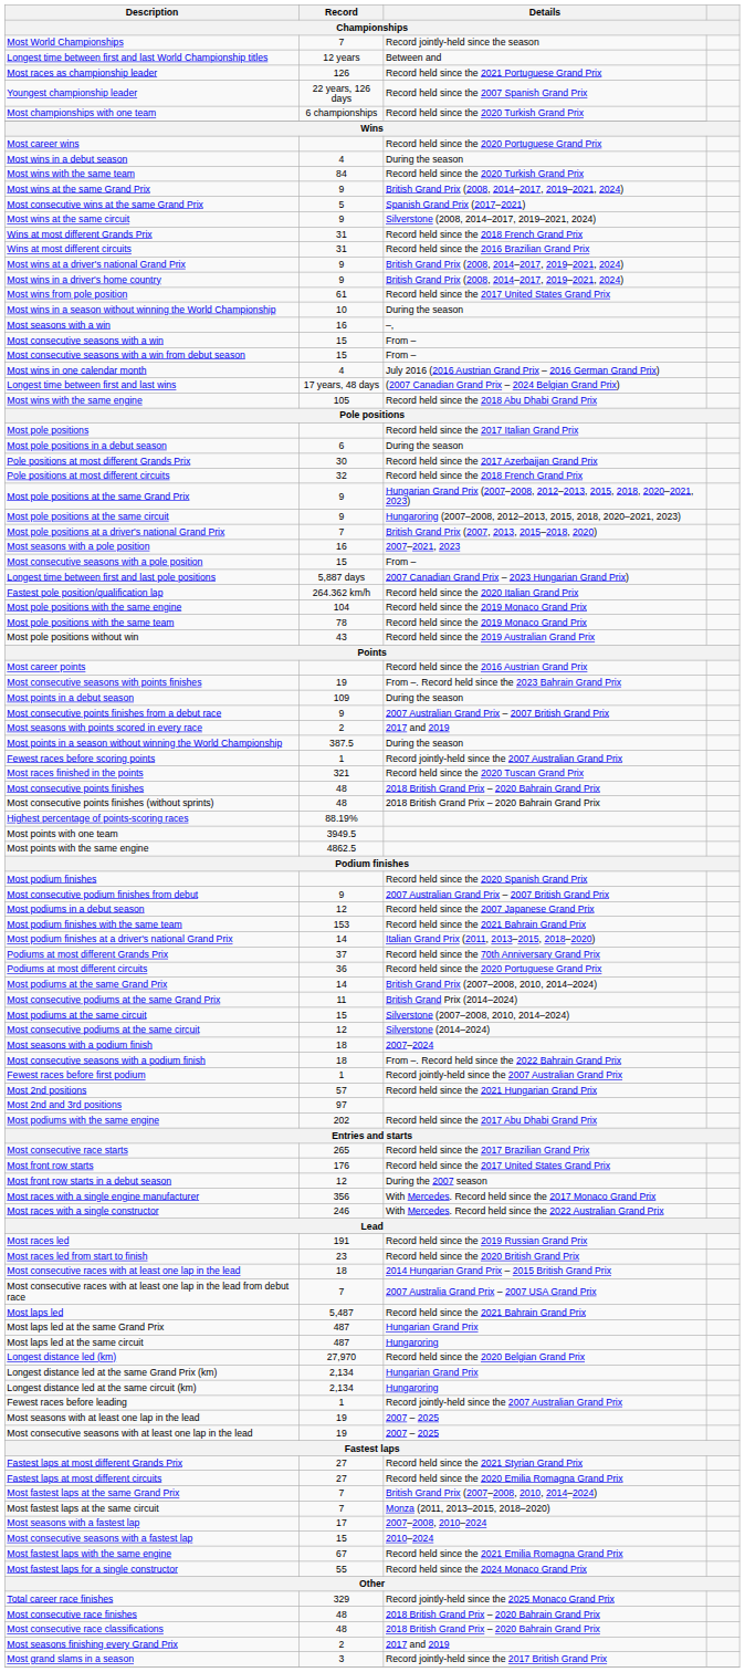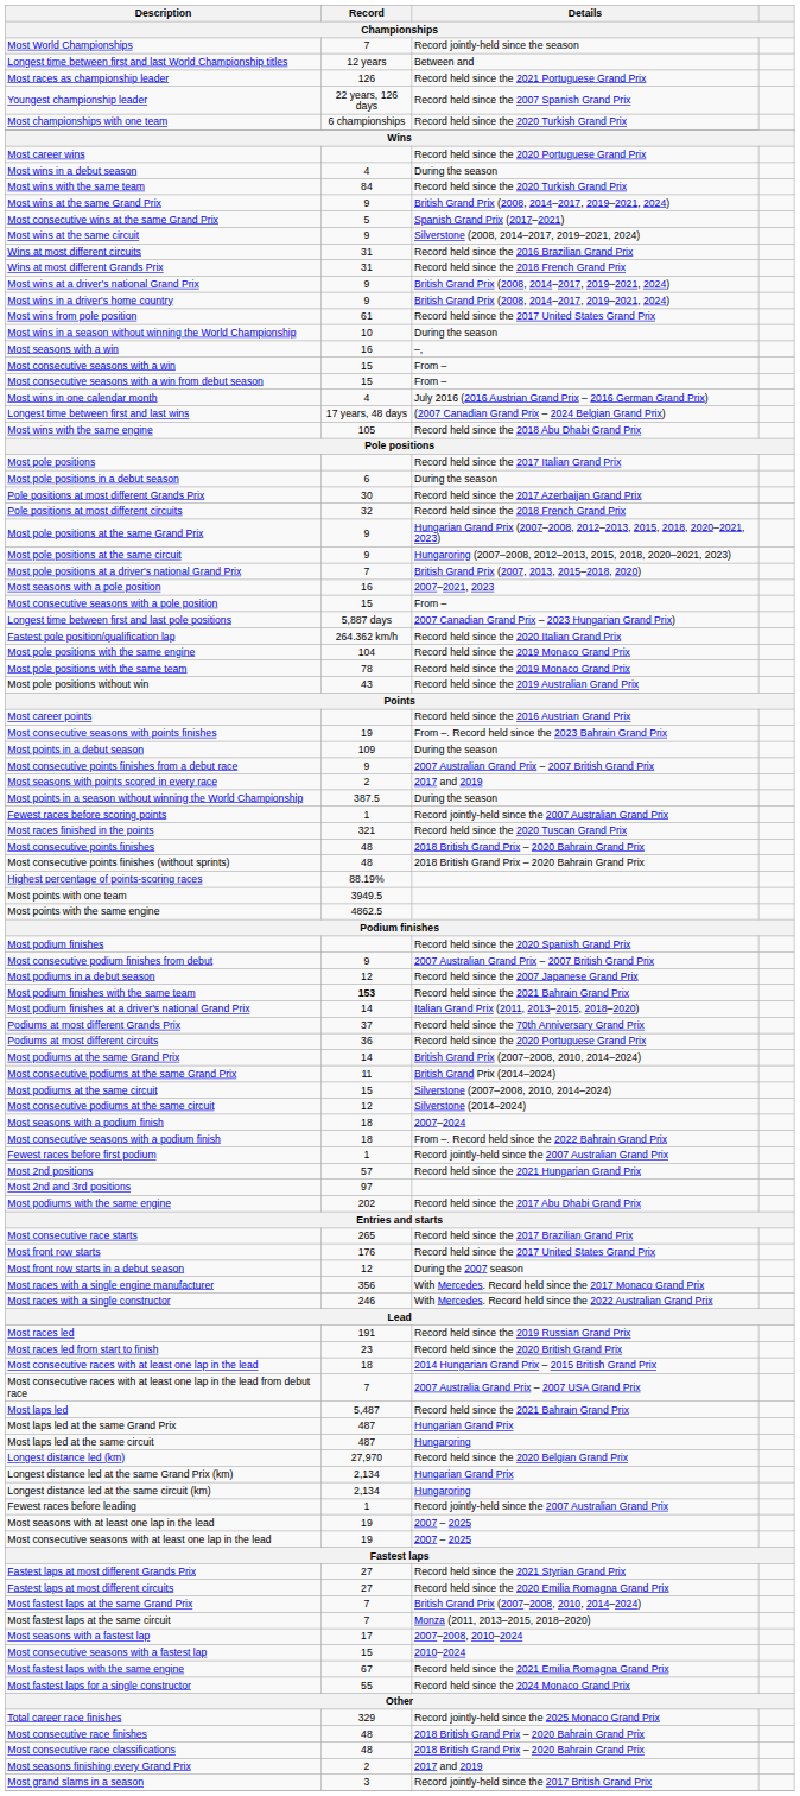 <table class="wikitable" style="font-size:90%; width:70%;">
 <tr>
 <th>Description</th>
 <th>Record</th>
 <th>Details</th>
 <th class="unsortable" style="width:3em;"></th>
 </tr>
 <tr>
 <th colspan=4>Championships</th>
 </tr>
 <tr>
 <td><a href='#'>Most World Championships</a></td>
 <td align=center>7</td>
 <td>Record jointly-held since the  season</td>
 <td></td>
 </tr>
 <tr>
 <td><a href='#'>Longest time between first and last World Championship titles</a></td>
 <td align=center>12 years</td>
 <td>Between  and </td>
 <td></td>
 </tr>
 <tr>
 <td><a href='#'>Most races as championship leader</a></td>
 <td align="center">126</td>
 <td>Record held since the <a href='#'>2021 Portuguese Grand Prix</a></td>
 <td></td>
 </tr>
 <tr>
 <td><a href='#'>Youngest championship leader</a></td>
 <td align="center">22 years, 126 days</td>
 <td>Record held since the <a href='#'>2007 Spanish Grand Prix</a></td>
 <td></td>
 </tr>
 <tr>
 <td><a href='#'>Most championships with one team</a></td>
 <td align=center>6 championships</td>
 <td>Record held since the <a href='#'>2020 Turkish Grand Prix</a></td>
 </tr>
 <tr>
 </tr>
 <tr>
 <th colspan=4>Wins</th>
 </tr>
 <tr>
 <td><a href='#'>Most career wins</a></td>
 <td align=center></td>
 <td>Record held since the <a href='#'>2020 Portuguese Grand Prix</a></td>
 <td></td>
 </tr>
 <tr>
 <td><a href='#'>Most wins in a debut season</a></td>
 <td align=center>4</td>
 <td>During the  season</td>
 <td></td>
 </tr>
 <tr>
 <td><a href='#'>Most wins with the same team</a></td>
 <td align="center">84</td>
 <td>Record held since the <a href='#'>2020 Turkish Grand Prix</a></td>
 <td></td>
 </tr>
 <tr>
 <td><a href='#'>Most wins at the same Grand Prix</a></td>
 <td align="center">9</td>
 <td><a href='#'>British Grand Prix</a> (<a href='#'>2008</a>, <a href='#'>2014</a>–<a href='#'>2017</a>, <a href='#'>2019</a>–<a href='#'>2021</a>, <a href='#'>2024</a>)</td>
 <td></td>
 </tr>
 <tr>
 <td><a href='#'>Most consecutive wins at the same Grand Prix</a></td>
 <td align="center">5</td>
 <td><a href='#'>Spanish Grand Prix</a> (<a href='#'>2017</a>–<a href='#'>2021</a>)</td>
 <td></td>
 </tr>
 <tr>
 <td><a href='#'>Most wins at the same circuit</a></td>
 <td align="center">9</td>
 <td><a href='#'>Silverstone</a> (2008, 2014–2017, 2019–2021, 2024)</td>
 <td></td>
 </tr>
 <tr>
+<td><a href='#'>Wins at most different circuits</a></td>
+<td align="center">31</td>
+<td>Record held since the <a href='#'>2016 Brazilian Grand Prix</a></td>
+<td></td>
+</tr>
+<tr>
 <td><a href='#'>Wins at most different Grands Prix</a></td>
 <td align="center">31</td>
 <td>Record held since the <a href='#'>2018 French Grand Prix</a></td>
-<td></td>
-</tr>
-<tr>
-<td><a href='#'>Wins at most different circuits</a></td>
-<td align="center">31</td>
-<td>Record held since the <a href='#'>2016 Brazilian Grand Prix</a></td>
 <td></td>
 </tr>
 <tr>
 <td><a href='#'>Most wins at a driver's national Grand Prix</a></td>
 <td align="center">9</td>
 <td><a href='#'>British Grand Prix</a> (<a href='#'>2008</a>, <a href='#'>2014</a>–<a href='#'>2017</a>, <a href='#'>2019</a>–<a href='#'>2021</a>, <a href='#'>2024</a>)</td>
 <td></td>
 </tr>
 <tr>
 <td><a href='#'>Most wins in a driver's home country</a></td>
 <td align="center">9</td>
 <td><a href='#'>British Grand Prix</a> (<a href='#'>2008</a>, <a href='#'>2014</a>–<a href='#'>2017</a>, <a href='#'>2019</a>–<a href='#'>2021</a>, <a href='#'>2024</a>)</td>
 <td></td>
 </tr>
 <tr>
 <td><a href='#'>Most wins from pole position</a></td>
 <td align="center">61</td>
 <td>Record held since the <a href='#'>2017 United States Grand Prix</a></td>
 <td></td>
 </tr>
 <tr>
 <td><a href='#'>Most wins in a season without winning the World Championship</a></td>
 <td align=center>10</td>
 <td>During the  season</td>
 <td></td>
 </tr>
 <tr>
 <td><a href='#'>Most seasons with a win</a></td>
 <td align=center>16</td>
 <td>–, </td>
 <td></td>
 </tr>
 <tr>
 <td><a href='#'>Most consecutive seasons with a win</a></td>
 <td align=center>15</td>
 <td>From –</td>
 <td></td>
 </tr>
 <tr>
 <td><a href='#'>Most consecutive seasons with a win from debut season</a></td>
 <td align=center>15</td>
 <td>From –</td>
 <td></td>
 </tr>
 <tr>
 <td><a href='#'>Most wins in one calendar month</a></td>
 <td align=center>4</td>
 <td>July 2016 (<a href='#'>2016 Austrian Grand Prix</a> – <a href='#'>2016 German Grand Prix</a>)</td>
 <td></td>
 </tr>
 <tr>
 <td><a href='#'>Longest time between first and last wins</a></td>
 <td align=center>17 years, 48 days</td>
 <td>(<a href='#'>2007 Canadian Grand Prix</a> – <a href='#'>2024 Belgian Grand Prix</a>)</td>
 <td></td>
 </tr>
 <tr>
 <td><a href='#'>Most wins with the same engine</a></td>
 <td align="center">105</td>
 <td>Record held since the <a href='#'>2018 Abu Dhabi Grand Prix</a></td>
 <td></td>
 </tr>
 <tr>
 <th colspan="4">Pole positions</th>
 </tr>
 <tr>
 <td><a href='#'>Most pole positions</a></td>
 <td align="center"></td>
 <td>Record held since the <a href='#'>2017 Italian Grand Prix</a></td>
 <td></td>
 </tr>
 <tr>
 <td><a href='#'>Most pole positions in a debut season</a></td>
 <td align="center">6</td>
 <td>During the  season</td>
 <td></td>
 </tr>
 <tr>
 <td><a href='#'>Pole positions at most different Grands Prix</a></td>
 <td align="center">30</td>
 <td>Record held since the <a href='#'>2017 Azerbaijan Grand Prix</a></td>
 <td></td>
 </tr>
 <tr>
 <td><a href='#'>Pole positions at most different circuits</a></td>
 <td align="center">32</td>
 <td>Record held since the <a href='#'>2018 French Grand Prix</a></td>
 <td></td>
 </tr>
 <tr>
 <td><a href='#'>Most pole positions at the same Grand Prix</a></td>
 <td align="center">9</td>
 <td><a href='#'>Hungarian Grand Prix</a> (<a href='#'>2007</a>–<a href='#'>2008</a>, <a href='#'>2012</a>–<a href='#'>2013</a>, <a href='#'>2015</a>, <a href='#'>2018</a>, <a href='#'>2020</a>–<a href='#'>2021</a>, <a href='#'>2023</a>)</td>
 <td></td>
 </tr>
 <tr>
 <td><a href='#'>Most pole positions at the same circuit</a></td>
 <td align="center">9</td>
 <td><a href='#'>Hungaroring</a> (2007–2008, 2012–2013, 2015, 2018, 2020–2021, 2023)</td>
 <td></td>
 </tr>
 <tr>
 <td><a href='#'>Most pole positions at a driver's national Grand Prix</a></td>
 <td align="center">7</td>
 <td><a href='#'>British Grand Prix</a> (<a href='#'>2007</a>, <a href='#'>2013</a>, <a href='#'>2015</a>–<a href='#'>2018</a>, <a href='#'>2020</a>)</td>
 <td></td>
 </tr>
 <tr>
 <td><a href='#'>Most seasons with a pole position</a></td>
 <td align="center">16</td>
 <td><a href='#'>2007</a>–<a href='#'>2021</a>, <a href='#'>2023</a></td>
 <td></td>
 </tr>
 <tr>
 <td><a href='#'>Most consecutive seasons with a pole position</a></td>
 <td align="center">15</td>
 <td>From –</td>
 <td></td>
 </tr>
 <tr>
 <td><a href='#'>Longest time between first and last pole positions</a></td>
 <td align="center">5,887 days</td>
 <td><a href='#'>2007 Canadian Grand Prix</a> – <a href='#'>2023 Hungarian Grand Prix</a>)</td>
 <td></td>
 </tr>
 <tr>
 <td><a href='#'>Fastest pole position/qualification lap</a></td>
 <td align="center">264.362 km/h</td>
 <td>Record held since the <a href='#'>2020 Italian Grand Prix</a></td>
 <td></td>
 </tr>
 <tr>
 <td><a href='#'>Most pole positions with the same engine</a></td>
 <td align="center">104</td>
 <td>Record held since the <a href='#'>2019 Monaco Grand Prix</a></td>
 <td></td>
 </tr>
 <tr>
 <td><a href='#'>Most pole positions with the same team</a></td>
 <td align="center">78</td>
 <td>Record held since the <a href='#'>2019 Monaco Grand Prix</a></td>
 <td></td>
 </tr>
 <tr>
 <td>Most pole positions without win</td>
 <td align="center">43</td>
 <td>Record held since the <a href='#'>2019 Australian Grand Prix</a></td>
 <td></td>
 </tr>
 <tr>
 <th colspan="4">Points</th>
 </tr>
 <tr>
 <td><a href='#'>Most career points</a></td>
 <td align="center"></td>
 <td>Record held since the <a href='#'>2016 Austrian Grand Prix</a></td>
 <td></td>
 </tr>
 <tr>
 <td><a href='#'>Most consecutive seasons with points finishes</a></td>
 <td align="center">19</td>
 <td>From –. Record held since the <a href='#'>2023 Bahrain Grand Prix</a></td>
 <td></td>
 </tr>
 <tr>
 <td><a href='#'>Most points in a debut season</a></td>
 <td align="center">109</td>
 <td>During the  season</td>
 <td></td>
 </tr>
 <tr>
 <td><a href='#'>Most consecutive points finishes from a debut race</a></td>
 <td align="center">9</td>
 <td><a href='#'>2007 Australian Grand Prix</a> – <a href='#'>2007 British Grand Prix</a></td>
 <td></td>
 </tr>
 <tr>
 <td><a href='#'>Most seasons with points scored in every race</a></td>
 <td align="center">2</td>
 <td><a href='#'>2017</a> and <a href='#'>2019</a></td>
 <td></td>
 </tr>
 <tr>
 <td><a href='#'>Most points in a season without winning the World Championship</a></td>
 <td align="center">387.5</td>
 <td>During the  season</td>
 <td></td>
 </tr>
 <tr>
 <td><a href='#'>Fewest races before scoring points</a></td>
 <td align="center">1</td>
 <td>Record jointly-held since the <a href='#'>2007 Australian Grand Prix</a></td>
 <td></td>
 </tr>
 <tr>
 <td><a href='#'>Most races finished in the points</a></td>
 <td align="center">321</td>
 <td>Record held since the <a href='#'>2020 Tuscan Grand Prix</a></td>
 <td></td>
 </tr>
 <tr>
 <td><a href='#'>Most consecutive points finishes</a></td>
 <td align="center">48</td>
 <td align="left"><a href='#'>2018 British Grand Prix</a> – <a href='#'>2020 Bahrain Grand Prix</a></td>
 <td></td>
 </tr>
 <tr>
 <td>Most consecutive points finishes (without sprints)</td>
 <td align="center">48</td>
 <td>2018 British Grand Prix –  2020 Bahrain Grand Prix</td>
 <td></td>
 </tr>
 <tr>
 <td><a href='#'>Highest percentage of points-scoring races</a></td>
 <td align="center">88.19%</td>
 <td></td>
 <td></td>
 </tr>
 <tr>
 <td>Most points with one team</td>
 <td align="center">3949.5</td>
 <td></td>
 <td></td>
 </tr>
 <tr>
 <td>Most points with the same engine</td>
 <td align="center">4862.5</td>
 <td></td>
 <td></td>
 </tr>
 <tr>
 <th colspan="4">Podium finishes</th>
 </tr>
 <tr>
 <td><a href='#'>Most podium finishes</a></td>
 <td align="center"></td>
 <td>Record held since the <a href='#'>2020 Spanish Grand Prix</a></td>
 <td></td>
 </tr>
 <tr>
 <td><a href='#'>Most consecutive podium finishes from debut</a></td>
 <td align="center">9</td>
 <td><a href='#'>2007 Australian Grand Prix</a> – <a href='#'>2007 British Grand Prix</a></td>
 <td></td>
 </tr>
 <tr>
 <td><a href='#'>Most podiums in a debut season</a></td>
 <td align="center">12</td>
 <td>Record held since the <a href='#'>2007 Japanese Grand Prix</a></td>
 <td></td>
 </tr>
 <tr>
 <td><a href='#'>Most podium finishes with the same team</a></td>
-<td align="center">153</td>
+<td align="center"><strong>153</strong></td>
 <td>Record held since the <a href='#'>2021 Bahrain Grand Prix</a></td>
 <td></td>
 </tr>
 <tr>
 <td><a href='#'>Most podium finishes at a driver's national Grand Prix</a></td>
 <td align="center">14</td>
 <td><a href='#'>Italian Grand Prix</a> (<a href='#'>2011</a>, <a href='#'>2013</a>–<a href='#'>2015</a>, <a href='#'>2018</a>–<a href='#'>2020</a>)</td>
 <td></td>
 </tr>
 <tr>
 <td><a href='#'>Podiums at most different Grands Prix</a></td>
 <td align="center">37</td>
 <td>Record held since the <a href='#'>70th Anniversary Grand Prix</a></td>
 <td></td>
 </tr>
 <tr>
 <td><a href='#'>Podiums at most different circuits</a></td>
 <td align="center">36</td>
 <td>Record held since the <a href='#'>2020 Portuguese Grand Prix</a></td>
 <td></td>
 </tr>
 <tr>
 <td><a href='#'>Most podiums at the same Grand Prix</a></td>
 <td align="center">14</td>
 <td><a href='#'>British Grand Prix</a> (2007–2008, 2010, 2014–2024)</td>
 <td></td>
 </tr>
 <tr>
 <td><a href='#'>Most consecutive podiums at the same Grand Prix</a></td>
 <td align="center">11</td>
 <td><a href='#'>British Grand</a> Prix (2014–2024)</td>
 <td></td>
 </tr>
 <tr>
 <td><a href='#'>Most podiums at the same circuit</a></td>
 <td align="center">15</td>
 <td><a href='#'>Silverstone</a> (2007–2008, 2010, 2014–2024)</td>
 <td></td>
 </tr>
 <tr>
 <td><a href='#'>Most consecutive podiums at the same circuit</a></td>
 <td align="center">12</td>
 <td><a href='#'>Silverstone</a> (2014–2024)</td>
 <td></td>
 </tr>
 <tr>
 <td><a href='#'>Most seasons with a podium finish</a></td>
 <td align="center">18</td>
 <td><a href='#'>2007</a>–<a href='#'>2024</a></td>
 <td></td>
 </tr>
 <tr>
 <td><a href='#'>Most consecutive seasons with a podium finish</a></td>
 <td align="center">18</td>
 <td>From –. Record held since the <a href='#'>2022 Bahrain Grand Prix</a></td>
 <td></td>
 </tr>
 <tr>
 <td><a href='#'>Fewest races before first podium</a></td>
 <td align="center">1</td>
 <td>Record jointly-held since the <a href='#'>2007 Australian Grand Prix</a></td>
 <td></td>
 </tr>
 <tr>
 <td><a href='#'>Most 2nd positions</a></td>
 <td align="center">57</td>
 <td>Record held since the <a href='#'>2021 Hungarian Grand Prix</a></td>
 <td></td>
 </tr>
 <tr>
 <td><a href='#'>Most 2nd and 3rd positions</a></td>
 <td align="center">97</td>
 <td></td>
 <td></td>
 </tr>
 <tr>
 <td><a href='#'>Most podiums with the same engine</a></td>
 <td align="center">202</td>
 <td>Record held since the <a href='#'>2017 Abu Dhabi Grand Prix</a></td>
 <td></td>
 </tr>
 <tr>
 <th colspan="4">Entries and starts</th>
 </tr>
 <tr>
 <td><a href='#'>Most consecutive race starts</a></td>
 <td align="center">265</td>
 <td>Record held since the <a href='#'>2017 Brazilian Grand Prix</a></td>
 <td></td>
 </tr>
 <tr>
 <td><a href='#'>Most front row starts</a></td>
 <td align="center">176</td>
 <td>Record held since the <a href='#'>2017 United States Grand Prix</a></td>
 <td></td>
 </tr>
 <tr>
 <td><a href='#'>Most front row starts in a debut season</a></td>
 <td align="center">12</td>
 <td>During the <a href='#'>2007</a> season</td>
 <td></td>
 </tr>
 <tr>
 <td><a href='#'>Most races with a single engine manufacturer</a></td>
 <td align="center">356</td>
 <td>With <a href='#'>Mercedes</a>. Record held since the <a href='#'>2017 Monaco Grand Prix</a></td>
 <td></td>
 </tr>
 <tr>
 <td><a href='#'>Most races with a single constructor</a></td>
 <td align="center">246</td>
 <td>With <a href='#'>Mercedes</a>. Record held since the <a href='#'>2022 Australian Grand Prix</a></td>
 <td></td>
 </tr>
 <tr>
 <th colspan="4">Lead</th>
 </tr>
 <tr>
 <td><a href='#'>Most races led</a></td>
 <td align="center">191</td>
 <td>Record held since the <a href='#'>2019 Russian Grand Prix</a></td>
 <td></td>
 </tr>
 <tr>
 <td><a href='#'>Most races led from start to finish</a></td>
 <td align="center">23</td>
 <td>Record held since the <a href='#'>2020 British Grand Prix</a></td>
 <td></td>
 </tr>
 <tr>
 <td><a href='#'>Most consecutive races with at least one lap in the lead</a></td>
 <td align="center">18</td>
 <td><a href='#'>2014 Hungarian Grand Prix</a> – <a href='#'>2015 British Grand Prix</a></td>
 <td></td>
 </tr>
 <tr>
 <td>Most consecutive races with at least one lap in the lead from debut race</td>
 <td align="center">7</td>
 <td><a href='#'>2007 Australia Grand Prix</a> – <a href='#'>2007 USA Grand Prix</a></td>
 <td></td>
 </tr>
 <tr>
 <td><a href='#'>Most laps led</a></td>
 <td align="center">5,487</td>
 <td>Record held since the <a href='#'>2021 Bahrain Grand Prix</a></td>
 <td></td>
 </tr>
 <tr>
 <td>Most laps led at the same Grand Prix</td>
 <td align="center">487</td>
 <td><a href='#'>Hungarian Grand Prix</a></td>
 <td></td>
 </tr>
 <tr>
 <td>Most laps led at the same circuit</td>
 <td align="center">487</td>
 <td><a href='#'>Hungaroring</a></td>
 <td></td>
 </tr>
 <tr>
 <td><a href='#'>Longest distance led (km)</a></td>
 <td align="center">27,970</td>
 <td>Record held since the <a href='#'>2020 Belgian Grand Prix</a></td>
 <td></td>
 </tr>
 <tr>
 <td>Longest distance led at the same Grand Prix (km)</td>
 <td align="center">2,134</td>
 <td><a href='#'>Hungarian Grand Prix</a></td>
 <td></td>
 </tr>
 <tr>
 <td>Longest distance led at the same circuit (km)</td>
 <td align="center">2,134</td>
 <td><a href='#'>Hungaroring</a></td>
 <td></td>
 </tr>
 <tr>
 <td>Fewest races before leading</td>
 <td align="center">1</td>
 <td>Record jointly-held since the <a href='#'>2007 Australian Grand Prix</a></td>
 <td></td>
 </tr>
 <tr>
 <td>Most seasons with at least one lap in the lead</td>
 <td align="center">19</td>
 <td><a href='#'>2007</a> – <a href='#'>2025</a></td>
 <td></td>
 </tr>
 <tr>
 <td>Most consecutive seasons with at least one lap in the lead</td>
 <td align="center">19</td>
 <td><a href='#'>2007</a> – <a href='#'>2025</a></td>
 <td></td>
 </tr>
 <tr>
 <th colspan="4">Fastest laps</th>
 </tr>
 <tr>
 <td><a href='#'>Fastest laps at most different Grands Prix</a></td>
 <td align="center">27</td>
 <td>Record held since the <a href='#'>2021 Styrian Grand Prix</a></td>
 <td></td>
 </tr>
 <tr>
 <td><a href='#'>Fastest laps at most different circuits</a></td>
 <td align="center">27</td>
 <td>Record held since the <a href='#'>2020 Emilia Romagna Grand Prix</a></td>
 <td></td>
 </tr>
 <tr>
 <td><a href='#'>Most fastest laps at the same Grand Prix</a></td>
 <td align="center">7</td>
 <td><a href='#'>British Grand Prix</a> (<a href='#'>2007</a>–<a href='#'>2008</a>, <a href='#'>2010</a>, <a href='#'>2014</a>–<a href='#'>2024</a>)</td>
 <td></td>
 </tr>
 <tr>
 <td>Most fastest laps at the same circuit</td>
 <td align="center">7</td>
 <td><a href='#'>Monza</a> (2011, 2013–2015, 2018–2020)</td>
 <td></td>
 </tr>
 <tr>
 <td><a href='#'>Most seasons with a fastest lap</a></td>
 <td align="center">17</td>
 <td><a href='#'>2007</a>–<a href='#'>2008</a>, <a href='#'>2010</a>–<a href='#'>2024</a></td>
 <td></td>
 </tr>
 <tr>
 <td><a href='#'>Most consecutive seasons with a fastest lap</a></td>
 <td align="center">15</td>
 <td><a href='#'>2010</a>–<a href='#'>2024</a></td>
 <td></td>
 </tr>
 <tr>
 <td><a href='#'>Most fastest laps with the same engine</a></td>
 <td align="center">67</td>
 <td>Record held since the <a href='#'>2021 Emilia Romagna Grand Prix</a></td>
 <td></td>
 </tr>
 <tr>
 <td><a href='#'>Most fastest laps for a single constructor</a></td>
 <td align="center">55</td>
 <td>Record held since the <a href='#'>2024 Monaco Grand Prix</a></td>
 <td></td>
 </tr>
 <tr>
 <th colspan="4">Other</th>
 </tr>
 <tr>
 <td><a href='#'>Total career race finishes</a></td>
 <td align="center">329</td>
 <td>Record jointly-held since the <a href='#'>2025 Monaco Grand Prix</a></td>
 <td></td>
 </tr>
 <tr>
 <td><a href='#'>Most consecutive race finishes</a></td>
 <td align="center">48</td>
 <td align="left"><a href='#'>2018 British Grand Prix</a> – <a href='#'>2020 Bahrain Grand Prix</a></td>
 <td></td>
 </tr>
 <tr>
 <td><a href='#'>Most consecutive race classifications</a></td>
 <td align="center">48</td>
 <td align="left"><a href='#'>2018 British Grand Prix</a> – <a href='#'>2020 Bahrain Grand Prix</a></td>
 <td></td>
 </tr>
 <tr>
 <td><a href='#'>Most seasons finishing every Grand Prix</a></td>
 <td align="center">2</td>
 <td><a href='#'>2017</a> and <a href='#'>2019</a></td>
 <td></td>
 </tr>
 <tr>
 <td><a href='#'>Most grand slams in a season</a></td>
 <td align="center">3</td>
 <td>Record jointly-held since the <a href='#'>2017 British Grand Prix</a></td>
 <td></td>
 </tr>
 <tr>
 </tr>
 </table>
